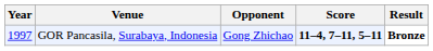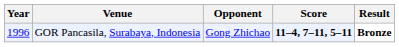 <table class="sortable wikitable" style="font-size: 90%;">
 <tr>
 <th>Year</th>
 <th>Venue</th>
 <th>Opponent</th>
 <th>Score</th>
 <th>Result</th>
 </tr>
 <tr style="background:#ECF2FF">
-<td align="center"><a href='#'>1997</a></td>
+<td align="center"><a href='#'>1996</a></td>
 <td align="left">GOR Pancasila, <a href='#'>Surabaya, Indonesia</a></td>
 <td align="left"> <a href='#'>Gong Zhichao</a></td>
 <td align="left"><strong>11–4, 7–11, 5–11</strong></td>
 <td style="text-align:left; background:white"> <strong>Bronze</strong></td>
 </tr>
 </table>
